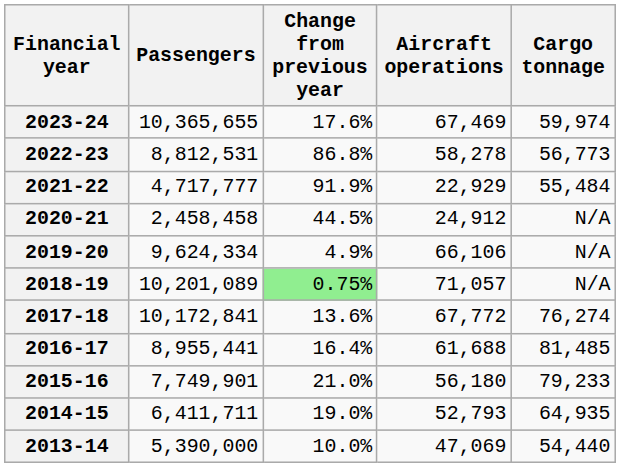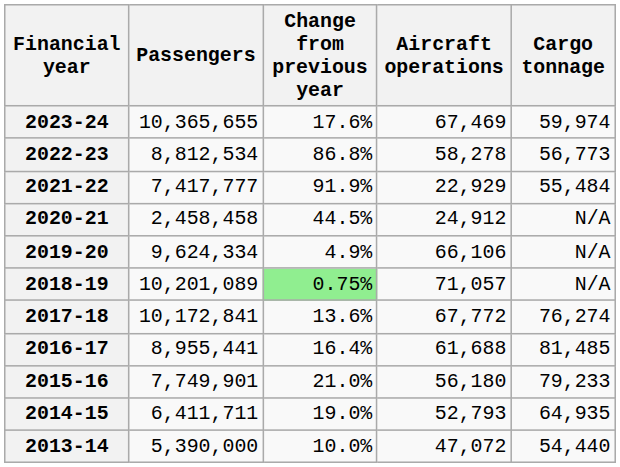 <table class="wikitable sortable" style="text-align:right; width:400px">
 <tr>
 <th style="width:100px">Financial year</th>
 <th style="width:100px">Passengers</th>
 <th style="width:100px">Change from previous year</th>
 <th style="width:100px">Aircraft operations</th>
 <th style="width:100px">Cargo tonnage</th>
 </tr>
 <tr>
 <th>2023-24</th>
 <td>10,365,655</td>
 <td>17.6%</td>
 <td>67,469</td>
 <td>59,974</td>
 </tr>
 <tr>
 <th>2022-23</th>
-<td>8,812,531</td>
+<td>8,812,534</td>
 <td>86.8%</td>
 <td>58,278</td>
 <td>56,773</td>
 </tr>
 <tr>
 <th>2021-22</th>
-<td>4,717,777</td>
+<td>7,417,777</td>
 <td>91.9%</td>
 <td>22,929</td>
 <td>55,484</td>
 </tr>
 <tr>
 <th>2020-21</th>
 <td>2,458,458</td>
 <td>44.5%</td>
 <td>24,912</td>
 <td>N/A</td>
 </tr>
 <tr>
 <th>2019-20</th>
 <td>9,624,334</td>
 <td>4.9%</td>
 <td>66,106</td>
 <td>N/A</td>
 </tr>
 <tr>
 <th>2018-19</th>
 <td>10,201,089</td>
 <td style="background: lightgreen;">0.75%</td>
 <td>71,057</td>
 <td>N/A</td>
 </tr>
 <tr>
 <th>2017-18</th>
 <td>10,172,841</td>
 <td>13.6%</td>
 <td>67,772</td>
 <td>76,274</td>
 </tr>
 <tr>
 <th>2016-17</th>
 <td>8,955,441</td>
 <td>16.4%</td>
 <td>61,688</td>
 <td>81,485</td>
 </tr>
 <tr>
 <th>2015-16</th>
 <td>7,749,901</td>
 <td>21.0%</td>
 <td>56,180</td>
 <td>79,233</td>
 </tr>
 <tr>
 <th>2014-15</th>
 <td>6,411,711</td>
 <td>19.0%</td>
 <td>52,793</td>
 <td>64,935</td>
 </tr>
 <tr>
 <th>2013-14</th>
 <td>5,390,000</td>
 <td>10.0%</td>
-<td>47,069</td>
+<td>47,072</td>
 <td>54,440</td>
 </tr>
 </table>
